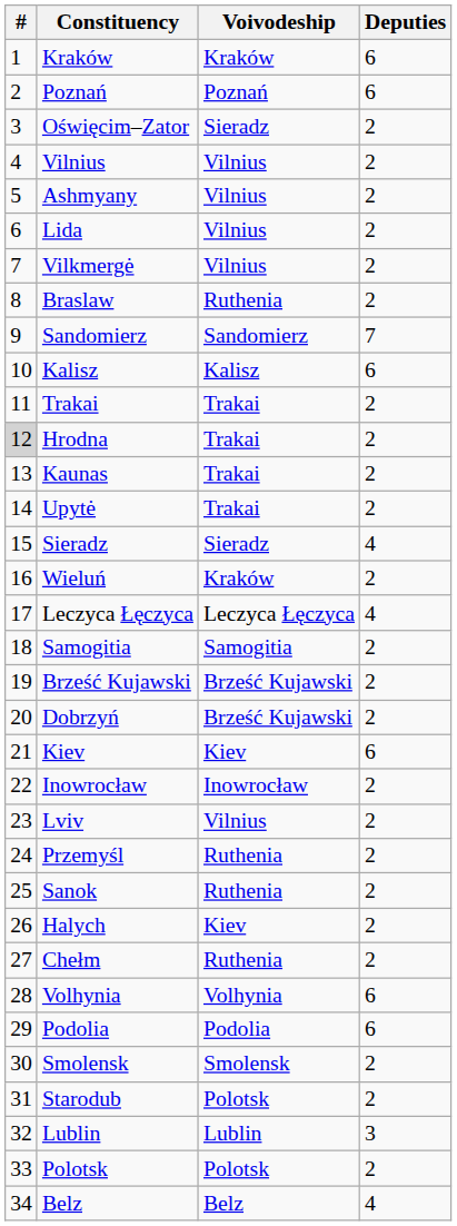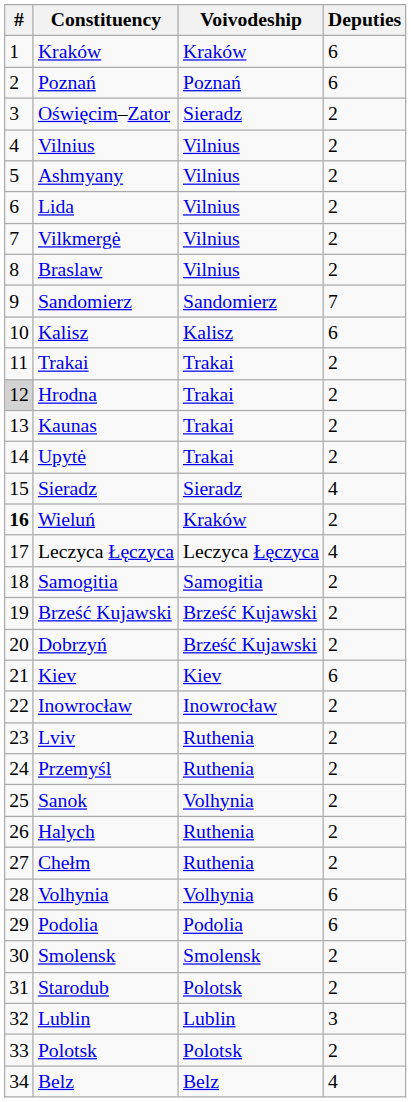 <table class="wikitable sortable">
 <tr>
 <th>#</th>
 <th>Constituency</th>
 <th>Voivodeship</th>
 <th>Deputies</th>
 </tr>
 <tr>
 <td>1</td>
 <td><a href='#'>Kraków</a></td>
 <td><a href='#'>Kraków</a></td>
 <td>6</td>
 </tr>
 <tr>
 <td>2</td>
 <td><a href='#'>Poznań</a></td>
 <td><a href='#'>Poznań</a></td>
 <td>6</td>
 </tr>
 <tr>
 <td>3</td>
 <td><a href='#'>Oświęcim</a>–<a href='#'>Zator</a></td>
 <td><a href='#'>Sieradz</a></td>
 <td>2</td>
 </tr>
 <tr>
 <td>4</td>
 <td><a href='#'>Vilnius</a></td>
 <td><a href='#'>Vilnius</a></td>
 <td>2</td>
 </tr>
 <tr>
 <td>5</td>
 <td><a href='#'>Ashmyany</a></td>
 <td><a href='#'>Vilnius</a></td>
 <td>2</td>
 </tr>
 <tr>
 <td>6</td>
 <td><a href='#'>Lida</a></td>
 <td><a href='#'>Vilnius</a></td>
 <td>2</td>
 </tr>
 <tr>
 <td>7</td>
 <td><a href='#'>Vilkmergė</a></td>
 <td><a href='#'>Vilnius</a></td>
 <td>2</td>
 </tr>
 <tr>
 <td>8</td>
 <td><a href='#'>Braslaw</a></td>
-<td><a href='#'>Ruthenia</a></td>
+<td><a href='#'>Vilnius</a></td>
 <td>2</td>
 </tr>
 <tr>
 <td>9</td>
 <td><a href='#'>Sandomierz</a></td>
 <td><a href='#'>Sandomierz</a></td>
 <td>7</td>
 </tr>
 <tr>
 <td>10</td>
 <td><a href='#'>Kalisz</a></td>
 <td><a href='#'>Kalisz</a></td>
 <td>6</td>
 </tr>
 <tr>
 <td>11</td>
 <td><a href='#'>Trakai</a></td>
 <td><a href='#'>Trakai</a></td>
 <td>2</td>
 </tr>
 <tr>
 <td style="background: lightgrey;">12</td>
 <td><a href='#'>Hrodna</a></td>
 <td><a href='#'>Trakai</a></td>
 <td>2</td>
 </tr>
 <tr>
 <td>13</td>
 <td><a href='#'>Kaunas</a></td>
 <td><a href='#'>Trakai</a></td>
 <td>2</td>
 </tr>
 <tr>
 <td>14</td>
 <td><a href='#'>Upytė</a></td>
 <td><a href='#'>Trakai</a></td>
 <td>2</td>
 </tr>
 <tr>
 <td>15</td>
 <td><a href='#'>Sieradz</a></td>
 <td><a href='#'>Sieradz</a></td>
 <td>4</td>
 </tr>
 <tr>
-<td>16</td>
+<td><strong>16</strong></td>
 <td><a href='#'>Wieluń</a></td>
 <td><a href='#'>Kraków</a></td>
 <td>2</td>
 </tr>
 <tr>
 <td>17</td>
 <td><span>Leczyca</span> <a href='#'>Łęczyca</a></td>
 <td><span>Leczyca</span> <a href='#'>Łęczyca</a></td>
 <td>4</td>
 </tr>
 <tr>
 <td>18</td>
 <td><a href='#'>Samogitia</a></td>
 <td><a href='#'>Samogitia</a></td>
 <td>2</td>
 </tr>
 <tr>
 <td>19</td>
 <td><a href='#'>Brześć Kujawski</a></td>
 <td><a href='#'>Brześć Kujawski</a></td>
 <td>2</td>
 </tr>
 <tr>
 <td>20</td>
 <td><a href='#'>Dobrzyń</a></td>
 <td><a href='#'>Brześć Kujawski</a></td>
 <td>2</td>
 </tr>
 <tr>
 <td>21</td>
 <td><a href='#'>Kiev</a></td>
 <td><a href='#'>Kiev</a></td>
 <td>6</td>
 </tr>
 <tr>
 <td>22</td>
 <td><a href='#'>Inowrocław</a></td>
 <td><a href='#'>Inowrocław</a></td>
 <td>2</td>
 </tr>
 <tr>
 <td>23</td>
 <td><a href='#'>Lviv</a></td>
-<td><a href='#'>Vilnius</a></td>
+<td><a href='#'>Ruthenia</a></td>
 <td>2</td>
 </tr>
 <tr>
 <td>24</td>
 <td><a href='#'>Przemyśl</a></td>
 <td><a href='#'>Ruthenia</a></td>
 <td>2</td>
 </tr>
 <tr>
 <td>25</td>
 <td><a href='#'>Sanok</a></td>
-<td><a href='#'>Ruthenia</a></td>
+<td><a href='#'>Volhynia</a></td>
 <td>2</td>
 </tr>
 <tr>
 <td>26</td>
 <td><a href='#'>Halych</a></td>
-<td><a href='#'>Kiev</a></td>
+<td><a href='#'>Ruthenia</a></td>
 <td>2</td>
 </tr>
 <tr>
 <td>27</td>
 <td><a href='#'>Chełm</a></td>
 <td><a href='#'>Ruthenia</a></td>
 <td>2</td>
 </tr>
 <tr>
 <td>28</td>
 <td><a href='#'>Volhynia</a></td>
 <td><a href='#'>Volhynia</a></td>
 <td>6</td>
 </tr>
 <tr>
 <td>29</td>
 <td><a href='#'>Podolia</a></td>
 <td><a href='#'>Podolia</a></td>
 <td>6</td>
 </tr>
 <tr>
 <td>30</td>
 <td><a href='#'>Smolensk</a></td>
 <td><a href='#'>Smolensk</a></td>
 <td>2</td>
 </tr>
 <tr>
 <td>31</td>
 <td><a href='#'>Starodub</a></td>
 <td><a href='#'>Polotsk</a></td>
 <td>2</td>
 </tr>
 <tr>
 <td>32</td>
 <td><a href='#'>Lublin</a></td>
 <td><a href='#'>Lublin</a></td>
 <td>3</td>
 </tr>
 <tr>
 <td>33</td>
 <td><a href='#'>Polotsk</a></td>
 <td><a href='#'>Polotsk</a></td>
 <td>2</td>
 </tr>
 <tr>
 <td>34</td>
 <td><a href='#'>Belz</a></td>
 <td><a href='#'>Belz</a></td>
 <td>4</td>
 </tr>
 </table>
